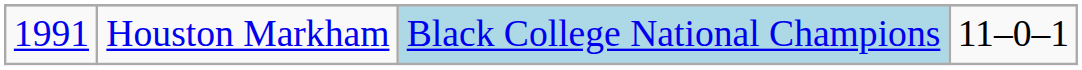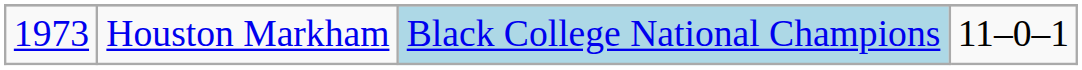 <table class="wikitable">
 <tr>
 </tr>
 <tr>
-<td><a href='#'>1991</a></td>
+<td><a href='#'>1973</a></td>
 <td><a href='#'>Houston Markham</a></td>
 <td style="background: lightblue;"><a href='#'>Black College National Champions</a></td>
 <td>11–0–1</td>
 </tr>
 </table>
